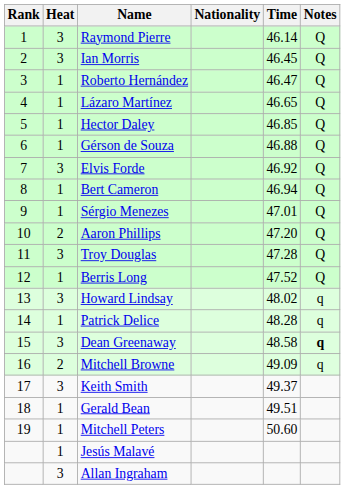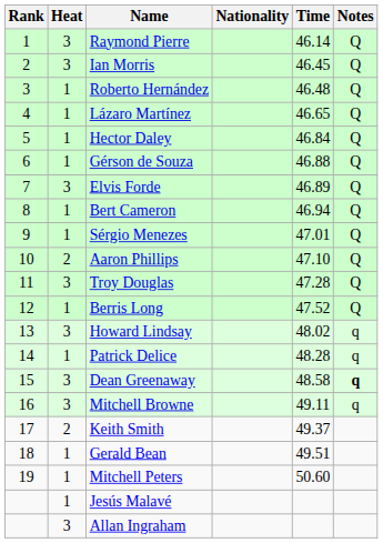 <table class="wikitable sortable" style="text-align:center">
 <tr>
 <th>Rank</th>
 <th>Heat</th>
 <th>Name</th>
 <th>Nationality</th>
 <th>Time</th>
 <th>Notes</th>
 </tr>
 <tr bgcolor=ccffcc>
 <td>1</td>
 <td>3</td>
 <td align=left><a href='#'>Raymond Pierre</a></td>
 <td align=left></td>
 <td>46.14</td>
 <td>Q</td>
 </tr>
 <tr bgcolor=ccffcc>
 <td>2</td>
 <td>3</td>
 <td align=left><a href='#'>Ian Morris</a></td>
 <td align=left></td>
 <td>46.45</td>
 <td>Q</td>
 </tr>
 <tr bgcolor=ccffcc>
 <td>3</td>
 <td>1</td>
 <td align=left><a href='#'>Roberto Hernández</a></td>
 <td align=left></td>
-<td>46.47</td>
+<td>46.48</td>
 <td>Q</td>
 </tr>
 <tr bgcolor=ccffcc>
 <td>4</td>
 <td>1</td>
 <td align=left><a href='#'>Lázaro Martínez</a></td>
 <td align=left></td>
 <td>46.65</td>
 <td>Q</td>
 </tr>
 <tr bgcolor=ccffcc>
 <td>5</td>
 <td>1</td>
 <td align=left><a href='#'>Hector Daley</a></td>
 <td align=left></td>
-<td>46.85</td>
+<td>46.84</td>
 <td>Q</td>
 </tr>
 <tr bgcolor=ccffcc>
 <td>6</td>
 <td>1</td>
 <td align=left><a href='#'>Gérson de Souza</a></td>
 <td align=left></td>
 <td>46.88</td>
 <td>Q</td>
 </tr>
 <tr bgcolor=ccffcc>
 <td>7</td>
 <td>3</td>
 <td align=left><a href='#'>Elvis Forde</a></td>
 <td align=left></td>
-<td>46.92</td>
+<td>46.89</td>
 <td>Q</td>
 </tr>
 <tr bgcolor=ccffcc>
 <td>8</td>
 <td>1</td>
 <td align=left><a href='#'>Bert Cameron</a></td>
 <td align=left></td>
 <td>46.94</td>
 <td>Q</td>
 </tr>
 <tr bgcolor=ccffcc>
 <td>9</td>
 <td>1</td>
 <td align=left><a href='#'>Sérgio Menezes</a></td>
 <td align=left></td>
 <td>47.01</td>
 <td>Q</td>
 </tr>
 <tr bgcolor=ccffcc>
 <td>10</td>
 <td>2</td>
 <td align=left><a href='#'>Aaron Phillips</a></td>
 <td align=left></td>
-<td>47.20</td>
+<td>47.10</td>
 <td>Q</td>
 </tr>
 <tr bgcolor=ccffcc>
 <td>11</td>
 <td>3</td>
 <td align=left><a href='#'>Troy Douglas</a></td>
 <td align=left></td>
 <td>47.28</td>
 <td>Q</td>
 </tr>
 <tr bgcolor=ccffcc>
 <td>12</td>
 <td>1</td>
 <td align=left><a href='#'>Berris Long</a></td>
 <td align=left></td>
 <td>47.52</td>
 <td>Q</td>
 </tr>
 <tr bgcolor=ddffdd>
 <td>13</td>
 <td>3</td>
 <td align=left><a href='#'>Howard Lindsay</a></td>
 <td align=left></td>
 <td>48.02</td>
 <td>q</td>
 </tr>
 <tr bgcolor=ddffdd>
 <td>14</td>
 <td>1</td>
 <td align=left><a href='#'>Patrick Delice</a></td>
 <td align=left></td>
 <td>48.28</td>
 <td>q</td>
 </tr>
 <tr bgcolor=ddffdd>
 <td>15</td>
 <td>3</td>
 <td align=left><a href='#'>Dean Greenaway</a></td>
 <td align=left></td>
 <td>48.58</td>
 <td><strong>q</strong></td>
 </tr>
 <tr bgcolor=ddffdd>
 <td>16</td>
-<td>2</td>
+<td>3</td>
 <td align=left><a href='#'>Mitchell Browne</a></td>
 <td align=left></td>
-<td>49.09</td>
+<td>49.11</td>
 <td>q</td>
 </tr>
 <tr>
 <td>17</td>
-<td>3</td>
+<td>2</td>
 <td align=left><a href='#'>Keith Smith</a></td>
 <td align=left></td>
 <td>49.37</td>
 <td></td>
 </tr>
 <tr>
 <td>18</td>
 <td>1</td>
 <td align=left><a href='#'>Gerald Bean</a></td>
 <td align=left></td>
 <td>49.51</td>
 <td></td>
 </tr>
 <tr>
 <td>19</td>
 <td>1</td>
 <td align=left><a href='#'>Mitchell Peters</a></td>
 <td align=left></td>
 <td>50.60</td>
 <td></td>
 </tr>
 <tr>
 <td></td>
 <td>1</td>
 <td align=left><a href='#'>Jesús Malavé</a></td>
 <td align=left></td>
 <td></td>
 <td></td>
 </tr>
 <tr>
 <td></td>
 <td>3</td>
 <td align=left><a href='#'>Allan Ingraham</a></td>
 <td align=left></td>
 <td></td>
 <td></td>
 </tr>
 </table>
